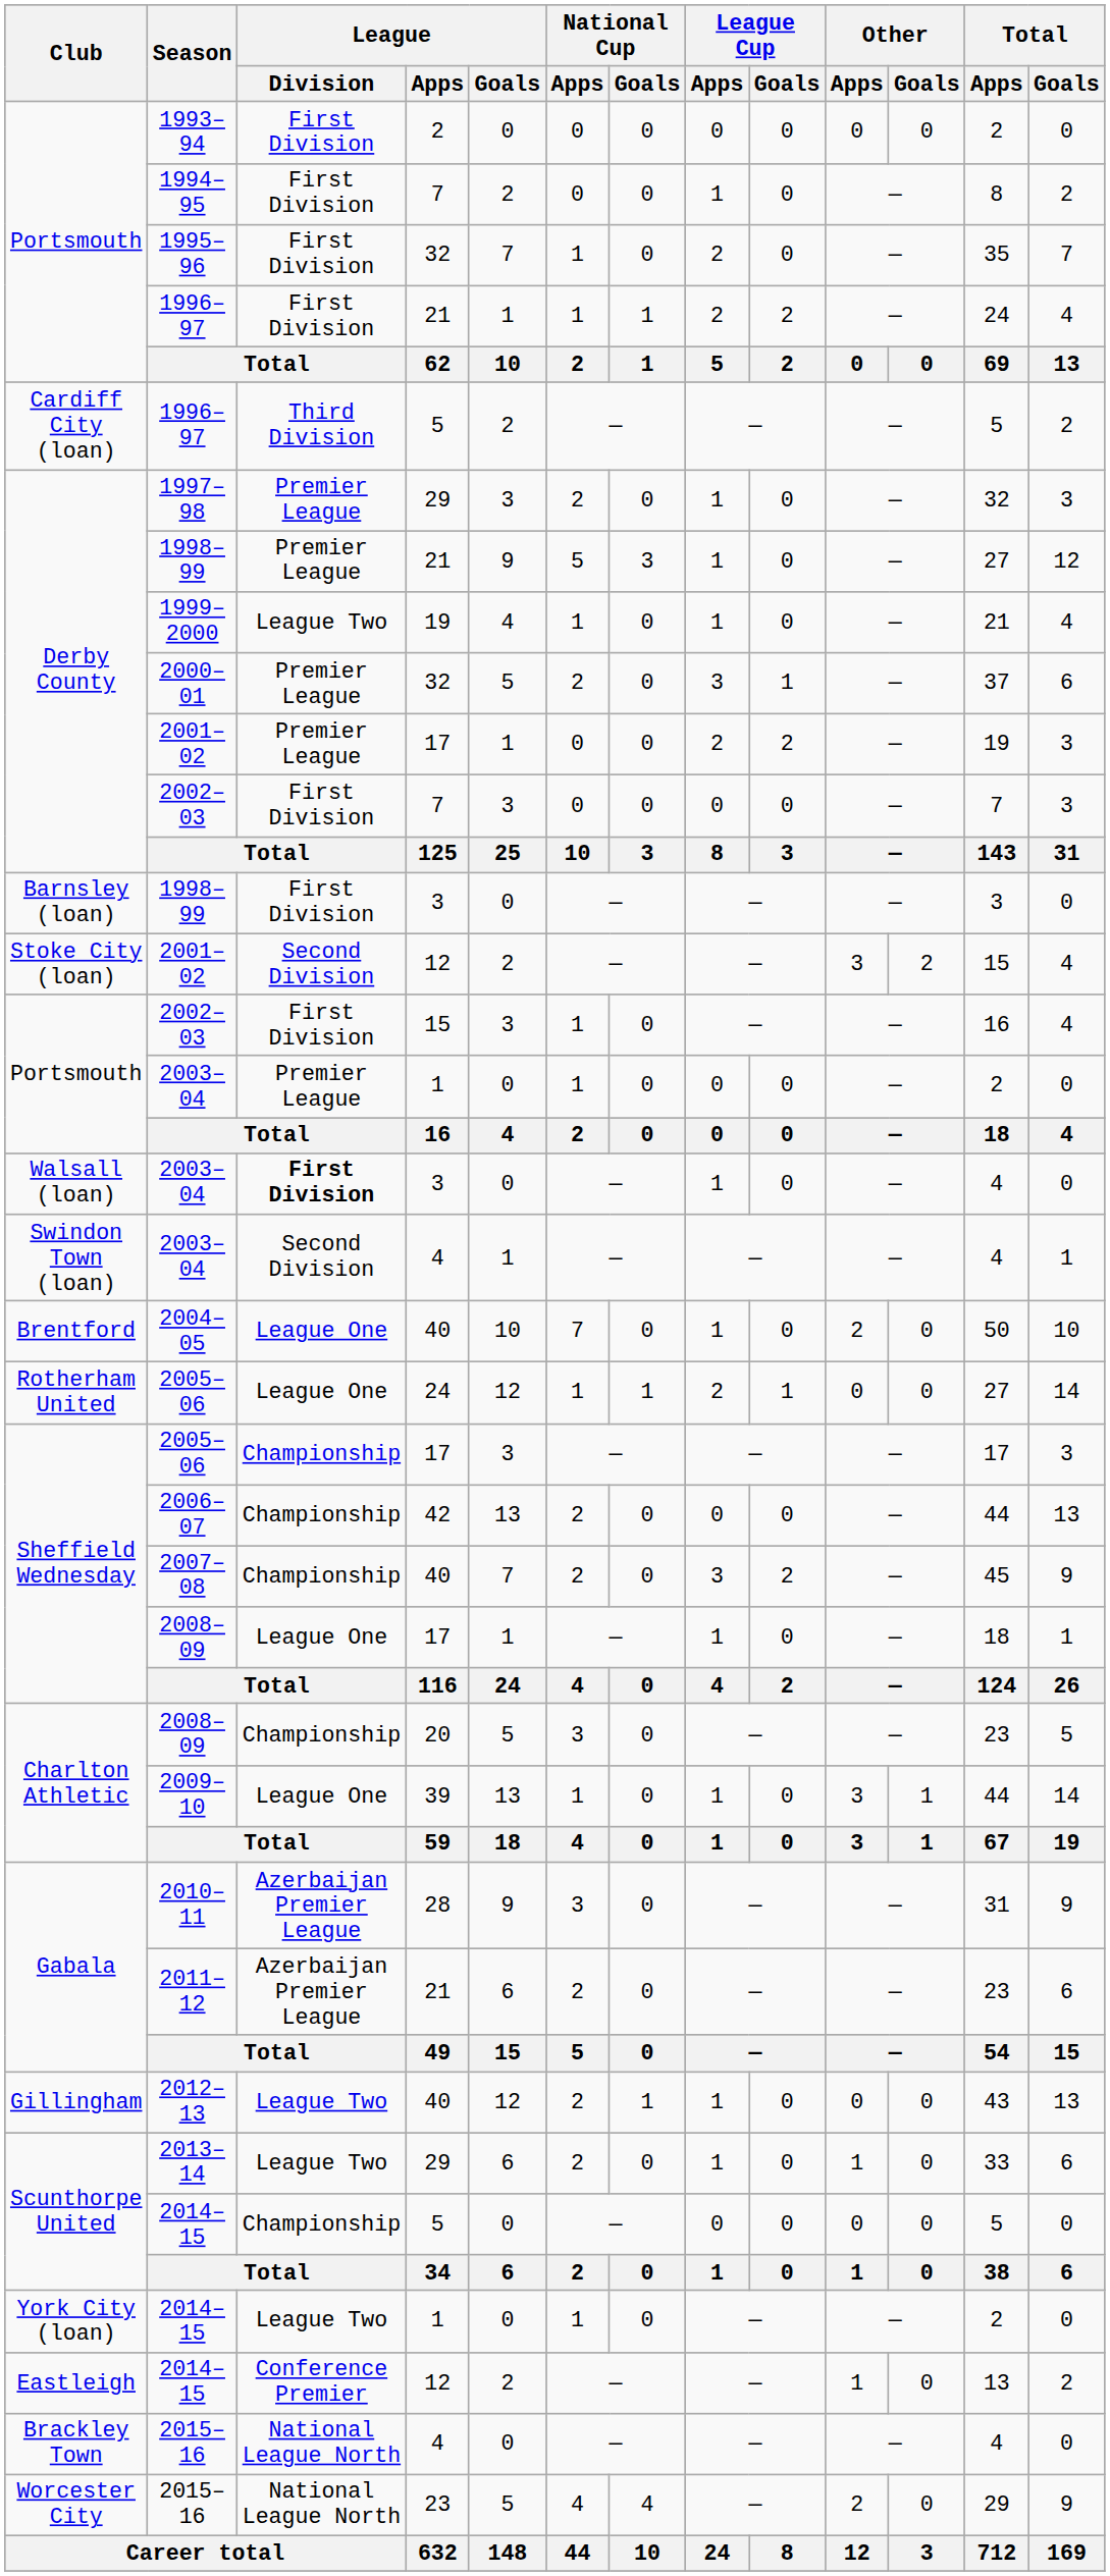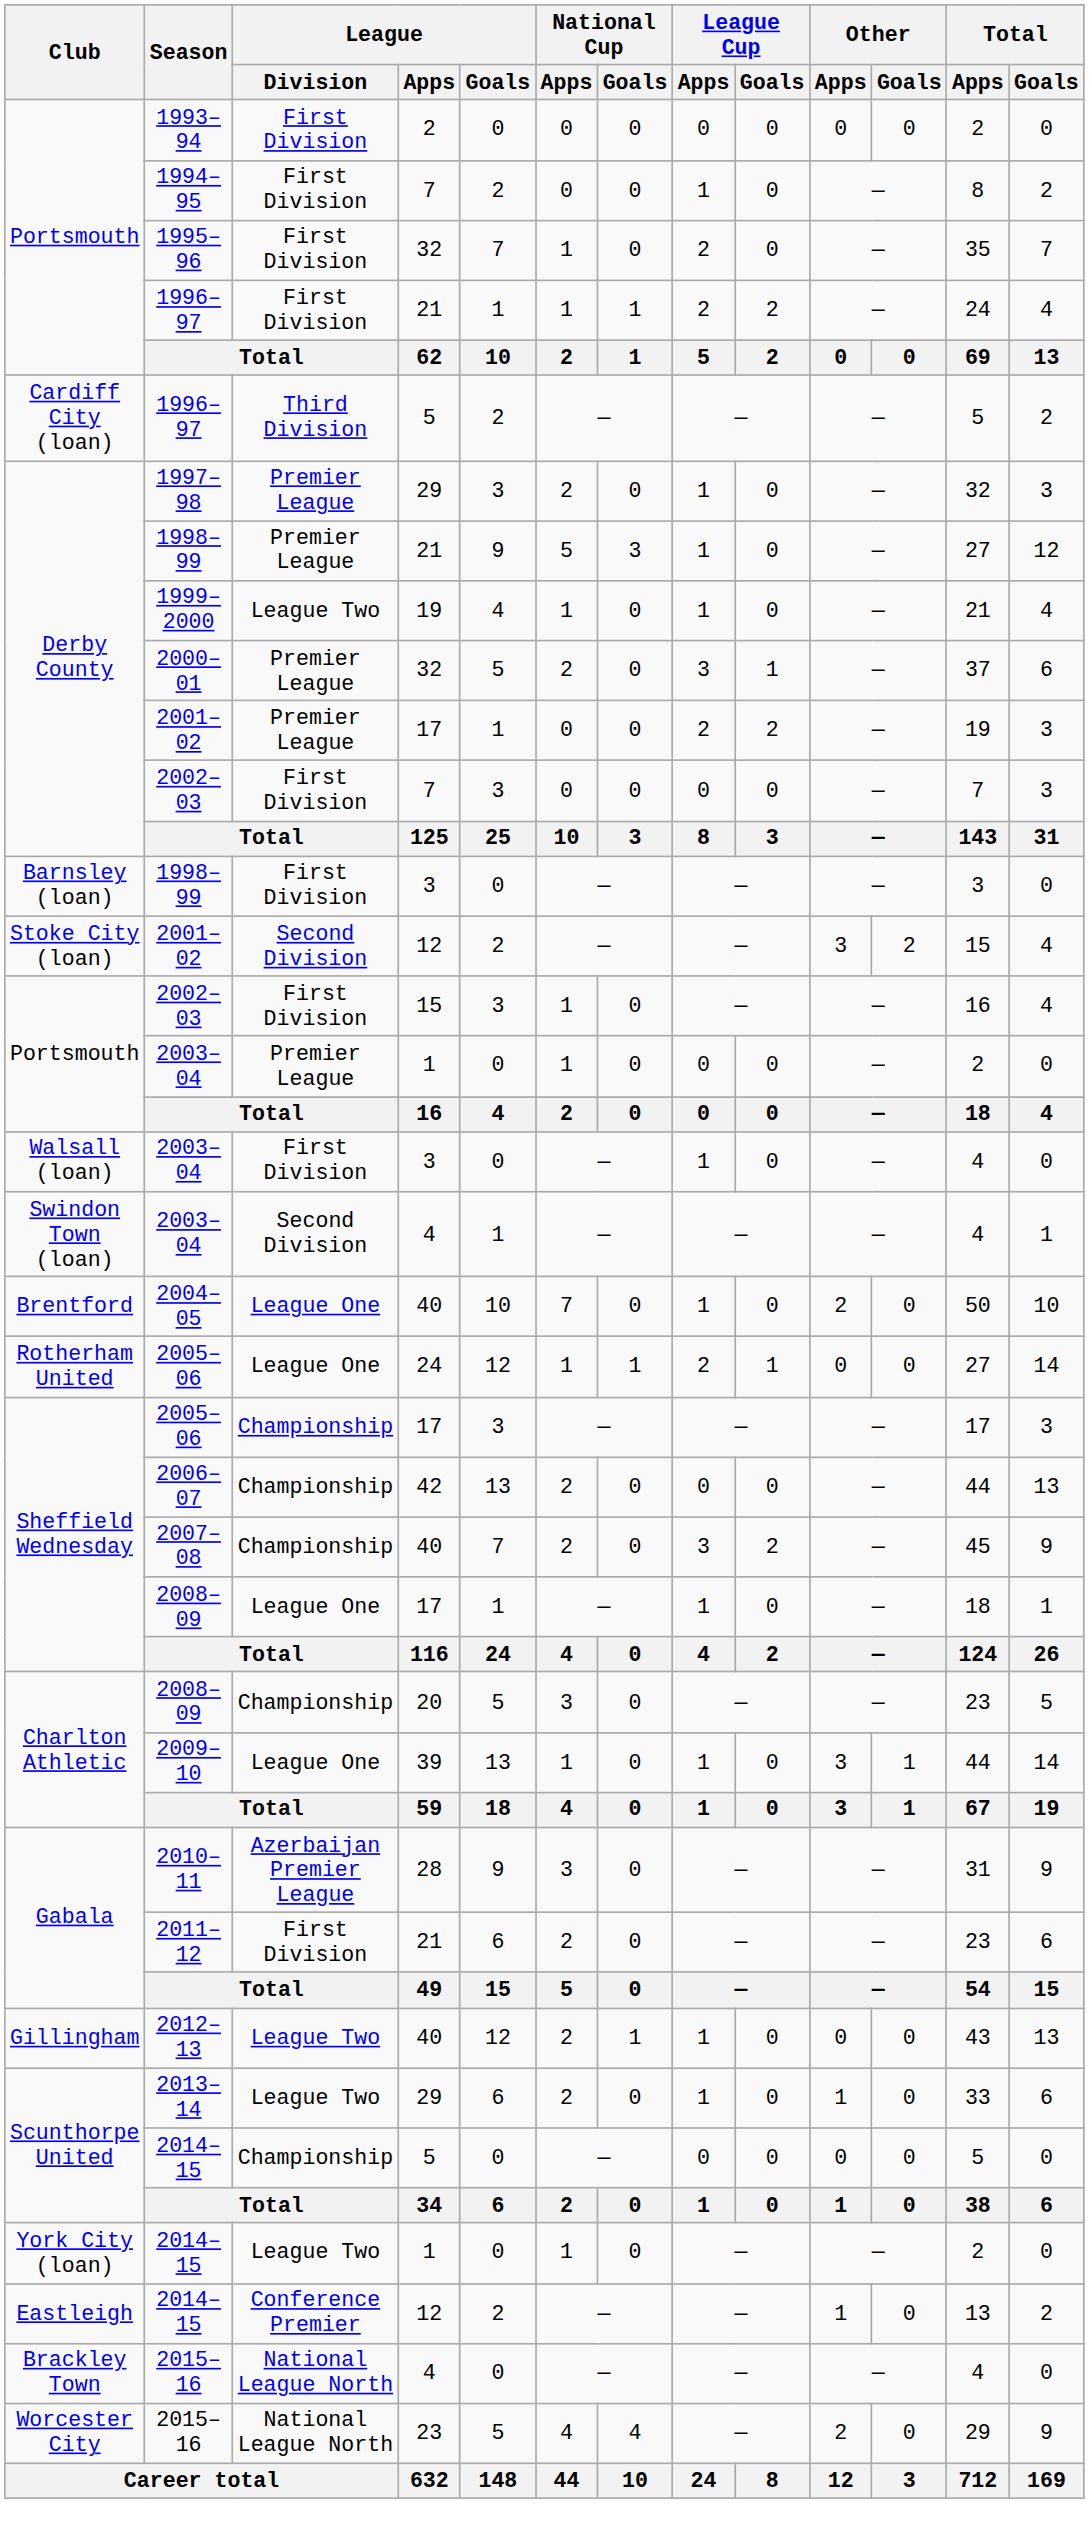 <table class=wikitable style="text-align: center">
 <tr>
 <th rowspan=2>Club</th>
 <th rowspan=2>Season</th>
 <th colspan=3>League</th>
 <th colspan=2>National Cup</th>
 <th colspan=2><a href='#'>League Cup</a></th>
 <th colspan=2>Other</th>
 <th colspan=2>Total</th>
 </tr>
 <tr>
 <th>Division</th>
 <th>Apps</th>
 <th>Goals</th>
 <th>Apps</th>
 <th>Goals</th>
 <th>Apps</th>
 <th>Goals</th>
 <th>Apps</th>
 <th>Goals</th>
 <th>Apps</th>
 <th>Goals</th>
 </tr>
 <tr>
 <td rowspan=5><a href='#'>Portsmouth</a></td>
 <td><a href='#'>1993–94</a></td>
 <td><a href='#'>First Division</a></td>
 <td>2</td>
 <td>0</td>
 <td>0</td>
 <td>0</td>
 <td>0</td>
 <td>0</td>
 <td>0</td>
 <td>0</td>
 <td>2</td>
 <td>0</td>
 </tr>
 <tr>
 <td><a href='#'>1994–95</a></td>
 <td>First Division</td>
 <td>7</td>
 <td>2</td>
 <td>0</td>
 <td>0</td>
 <td>1</td>
 <td>0</td>
 <td colspan=2>—</td>
 <td>8</td>
 <td>2</td>
 </tr>
 <tr>
 <td><a href='#'>1995–96</a></td>
 <td>First Division</td>
 <td>32</td>
 <td>7</td>
 <td>1</td>
 <td>0</td>
 <td>2</td>
 <td>0</td>
 <td colspan=2>—</td>
 <td>35</td>
 <td>7</td>
 </tr>
 <tr>
 <td><a href='#'>1996–97</a></td>
 <td>First Division</td>
 <td>21</td>
 <td>1</td>
 <td>1</td>
 <td>1</td>
 <td>2</td>
 <td>2</td>
 <td colspan=2>—</td>
 <td>24</td>
 <td>4</td>
 </tr>
 <tr>
 <th colspan=2>Total</th>
 <th>62</th>
 <th>10</th>
 <th>2</th>
 <th>1</th>
 <th>5</th>
 <th>2</th>
 <th>0</th>
 <th>0</th>
 <th>69</th>
 <th>13</th>
 </tr>
 <tr>
 <td><a href='#'>Cardiff City</a> (loan)</td>
 <td><a href='#'>1996–97</a></td>
 <td><a href='#'>Third Division</a></td>
 <td>5</td>
 <td>2</td>
 <td colspan=2>—</td>
 <td colspan=2>—</td>
 <td colspan=2>—</td>
 <td>5</td>
 <td>2</td>
 </tr>
 <tr>
 <td rowspan=7><a href='#'>Derby County</a></td>
 <td><a href='#'>1997–98</a></td>
 <td><a href='#'>Premier League</a></td>
 <td>29</td>
 <td>3</td>
 <td>2</td>
 <td>0</td>
 <td>1</td>
 <td>0</td>
 <td colspan=2>—</td>
 <td>32</td>
 <td>3</td>
 </tr>
 <tr>
 <td><a href='#'>1998–99</a></td>
 <td>Premier League</td>
 <td>21</td>
 <td>9</td>
 <td>5</td>
 <td>3</td>
 <td>1</td>
 <td>0</td>
 <td colspan=2>—</td>
 <td>27</td>
 <td>12</td>
 </tr>
 <tr>
 <td><a href='#'>1999–2000</a></td>
 <td>League Two</td>
 <td>19</td>
 <td>4</td>
 <td>1</td>
 <td>0</td>
 <td>1</td>
 <td>0</td>
 <td colspan=2>—</td>
 <td>21</td>
 <td>4</td>
 </tr>
 <tr>
 <td><a href='#'>2000–01</a></td>
 <td>Premier League</td>
 <td>32</td>
 <td>5</td>
 <td>2</td>
 <td>0</td>
 <td>3</td>
 <td>1</td>
 <td colspan=2>—</td>
 <td>37</td>
 <td>6</td>
 </tr>
 <tr>
 <td><a href='#'>2001–02</a></td>
 <td>Premier League</td>
 <td>17</td>
 <td>1</td>
 <td>0</td>
 <td>0</td>
 <td>2</td>
 <td>2</td>
 <td colspan=2>—</td>
 <td>19</td>
 <td>3</td>
 </tr>
 <tr>
 <td><a href='#'>2002–03</a></td>
 <td>First Division</td>
 <td>7</td>
 <td>3</td>
 <td>0</td>
 <td>0</td>
 <td>0</td>
 <td>0</td>
 <td colspan=2>—</td>
 <td>7</td>
 <td>3</td>
 </tr>
 <tr>
 <th colspan=2>Total</th>
 <th>125</th>
 <th>25</th>
 <th>10</th>
 <th>3</th>
 <th>8</th>
 <th>3</th>
 <th colspan=2>—</th>
 <th>143</th>
 <th>31</th>
 </tr>
 <tr>
 <td><a href='#'>Barnsley</a> (loan)</td>
 <td><a href='#'>1998–99</a></td>
 <td>First Division</td>
 <td>3</td>
 <td>0</td>
 <td colspan=2>—</td>
 <td colspan=2>—</td>
 <td colspan=2>—</td>
 <td>3</td>
 <td>0</td>
 </tr>
 <tr>
 <td><a href='#'>Stoke City</a> (loan)</td>
 <td><a href='#'>2001–02</a></td>
 <td><a href='#'>Second Division</a></td>
 <td>12</td>
 <td>2</td>
 <td colspan=2>—</td>
 <td colspan=2>—</td>
 <td>3</td>
 <td>2</td>
 <td>15</td>
 <td>4</td>
 </tr>
 <tr>
 <td rowspan=3>Portsmouth</td>
 <td><a href='#'>2002–03</a></td>
 <td>First Division</td>
 <td>15</td>
 <td>3</td>
 <td>1</td>
 <td>0</td>
 <td colspan=2>—</td>
 <td colspan=2>—</td>
 <td>16</td>
 <td>4</td>
 </tr>
 <tr>
 <td><a href='#'>2003–04</a></td>
 <td>Premier League</td>
 <td>1</td>
 <td>0</td>
 <td>1</td>
 <td>0</td>
 <td>0</td>
 <td>0</td>
 <td colspan=2>—</td>
 <td>2</td>
 <td>0</td>
 </tr>
 <tr>
 <th colspan=2>Total</th>
 <th>16</th>
 <th>4</th>
 <th>2</th>
 <th>0</th>
 <th>0</th>
 <th>0</th>
 <th colspan=2>—</th>
 <th>18</th>
 <th>4</th>
 </tr>
 <tr>
 <td><a href='#'>Walsall</a> (loan)</td>
 <td><a href='#'>2003–04</a></td>
-<td><strong>First Division</strong></td>
+<td>First Division</td>
 <td>3</td>
 <td>0</td>
 <td colspan=2>—</td>
 <td>1</td>
 <td>0</td>
 <td colspan=2>—</td>
 <td>4</td>
 <td>0</td>
 </tr>
 <tr>
 <td><a href='#'>Swindon Town</a> (loan)</td>
 <td><a href='#'>2003–04</a></td>
 <td>Second Division</td>
 <td>4</td>
 <td>1</td>
 <td colspan=2>—</td>
 <td colspan=2>—</td>
 <td colspan=2>—</td>
 <td>4</td>
 <td>1</td>
 </tr>
 <tr>
 <td><a href='#'>Brentford</a></td>
 <td><a href='#'>2004–05</a></td>
 <td><a href='#'>League One</a></td>
 <td>40</td>
 <td>10</td>
 <td>7</td>
 <td>0</td>
 <td>1</td>
 <td>0</td>
 <td>2</td>
 <td>0</td>
 <td>50</td>
 <td>10</td>
 </tr>
 <tr>
 <td><a href='#'>Rotherham United</a></td>
 <td><a href='#'>2005–06</a></td>
 <td>League One</td>
 <td>24</td>
 <td>12</td>
 <td>1</td>
 <td>1</td>
 <td>2</td>
 <td>1</td>
 <td>0</td>
 <td>0</td>
 <td>27</td>
 <td>14</td>
 </tr>
 <tr>
 <td rowspan=5><a href='#'>Sheffield Wednesday</a></td>
 <td><a href='#'>2005–06</a></td>
 <td><a href='#'>Championship</a></td>
 <td>17</td>
 <td>3</td>
 <td colspan=2>—</td>
 <td colspan=2>—</td>
 <td colspan=2>—</td>
 <td>17</td>
 <td>3</td>
 </tr>
 <tr>
 <td><a href='#'>2006–07</a></td>
 <td>Championship</td>
 <td>42</td>
 <td>13</td>
 <td>2</td>
 <td>0</td>
 <td>0</td>
 <td>0</td>
 <td colspan=2>—</td>
 <td>44</td>
 <td>13</td>
 </tr>
 <tr>
 <td><a href='#'>2007–08</a></td>
 <td>Championship</td>
 <td>40</td>
 <td>7</td>
 <td>2</td>
 <td>0</td>
 <td>3</td>
 <td>2</td>
 <td colspan=2>—</td>
 <td>45</td>
 <td>9</td>
 </tr>
 <tr>
 <td><a href='#'>2008–09</a></td>
 <td>League One</td>
 <td>17</td>
 <td>1</td>
 <td colspan=2>—</td>
 <td>1</td>
 <td>0</td>
 <td colspan=2>—</td>
 <td>18</td>
 <td>1</td>
 </tr>
 <tr>
 <th colspan=2>Total</th>
 <th>116</th>
 <th>24</th>
 <th>4</th>
 <th>0</th>
 <th>4</th>
 <th>2</th>
 <th colspan=2>—</th>
 <th>124</th>
 <th>26</th>
 </tr>
 <tr>
 <td rowspan=3><a href='#'>Charlton Athletic</a></td>
 <td><a href='#'>2008–09</a></td>
 <td>Championship</td>
 <td>20</td>
 <td>5</td>
 <td>3</td>
 <td>0</td>
 <td colspan=2>—</td>
 <td colspan=2>—</td>
 <td>23</td>
 <td>5</td>
 </tr>
 <tr>
 <td><a href='#'>2009–10</a></td>
 <td>League One</td>
 <td>39</td>
 <td>13</td>
 <td>1</td>
 <td>0</td>
 <td>1</td>
 <td>0</td>
 <td>3</td>
 <td>1</td>
 <td>44</td>
 <td>14</td>
 </tr>
 <tr>
 <th colspan=2>Total</th>
 <th>59</th>
 <th>18</th>
 <th>4</th>
 <th>0</th>
 <th>1</th>
 <th>0</th>
 <th>3</th>
 <th>1</th>
 <th>67</th>
 <th>19</th>
 </tr>
 <tr>
 <td rowspan=3><a href='#'>Gabala</a></td>
 <td><a href='#'>2010–11</a></td>
 <td><a href='#'>Azerbaijan Premier League</a></td>
 <td>28</td>
 <td>9</td>
 <td>3</td>
 <td>0</td>
 <td colspan=2>—</td>
 <td colspan=2>—</td>
 <td>31</td>
 <td>9</td>
 </tr>
 <tr>
 <td><a href='#'>2011–12</a></td>
-<td>Azerbaijan Premier League</td>
+<td>First Division</td>
 <td>21</td>
 <td>6</td>
 <td>2</td>
 <td>0</td>
 <td colspan=2>—</td>
 <td colspan=2>—</td>
 <td>23</td>
 <td>6</td>
 </tr>
 <tr>
 <th colspan=2>Total</th>
 <th>49</th>
 <th>15</th>
 <th>5</th>
 <th>0</th>
 <th colspan=2>—</th>
 <th colspan=2>—</th>
 <th>54</th>
 <th>15</th>
 </tr>
 <tr>
 <td><a href='#'>Gillingham</a></td>
 <td><a href='#'>2012–13</a></td>
 <td><a href='#'>League Two</a></td>
 <td>40</td>
 <td>12</td>
 <td>2</td>
 <td>1</td>
 <td>1</td>
 <td>0</td>
 <td>0</td>
 <td>0</td>
 <td>43</td>
 <td>13</td>
 </tr>
 <tr>
 <td rowspan=3><a href='#'>Scunthorpe United</a></td>
 <td><a href='#'>2013–14</a></td>
 <td>League Two</td>
 <td>29</td>
 <td>6</td>
 <td>2</td>
 <td>0</td>
 <td>1</td>
 <td>0</td>
 <td>1</td>
 <td>0</td>
 <td>33</td>
 <td>6</td>
 </tr>
 <tr>
 <td><a href='#'>2014–15</a></td>
 <td>Championship</td>
 <td>5</td>
 <td>0</td>
 <td colspan=2>—</td>
 <td>0</td>
 <td>0</td>
 <td>0</td>
 <td>0</td>
 <td>5</td>
 <td>0</td>
 </tr>
 <tr>
 <th colspan=2>Total</th>
 <th>34</th>
 <th>6</th>
 <th>2</th>
 <th>0</th>
 <th>1</th>
 <th>0</th>
 <th>1</th>
 <th>0</th>
 <th>38</th>
 <th>6</th>
 </tr>
 <tr>
 <td><a href='#'>York City</a> (loan)</td>
 <td><a href='#'>2014–15</a></td>
 <td>League Two</td>
 <td>1</td>
 <td>0</td>
 <td>1</td>
 <td>0</td>
 <td colspan=2>—</td>
 <td colspan=2>—</td>
 <td>2</td>
 <td>0</td>
 </tr>
 <tr>
 <td><a href='#'>Eastleigh</a></td>
 <td><a href='#'>2014–15</a></td>
 <td><a href='#'>Conference Premier</a></td>
 <td>12</td>
 <td>2</td>
 <td colspan=2>—</td>
 <td colspan=2>—</td>
 <td>1</td>
 <td>0</td>
 <td>13</td>
 <td>2</td>
 </tr>
 <tr>
 <td><a href='#'>Brackley Town</a></td>
 <td><a href='#'>2015–16</a></td>
 <td><a href='#'>National League North</a></td>
 <td>4</td>
 <td>0</td>
 <td colspan=2>—</td>
 <td colspan=2>—</td>
 <td colspan=2>—</td>
 <td>4</td>
 <td>0</td>
 </tr>
 <tr>
 <td><a href='#'>Worcester City</a></td>
 <td>2015–16</td>
 <td>National League North</td>
 <td>23</td>
 <td>5</td>
 <td>4</td>
 <td>4</td>
 <td colspan=2>—</td>
 <td>2</td>
 <td>0</td>
 <td>29</td>
 <td>9</td>
 </tr>
 <tr>
 <th colspan=3>Career total</th>
 <th>632</th>
 <th>148</th>
 <th>44</th>
 <th>10</th>
 <th>24</th>
 <th>8</th>
 <th>12</th>
 <th>3</th>
 <th>712</th>
 <th>169</th>
 </tr>
 </table>
